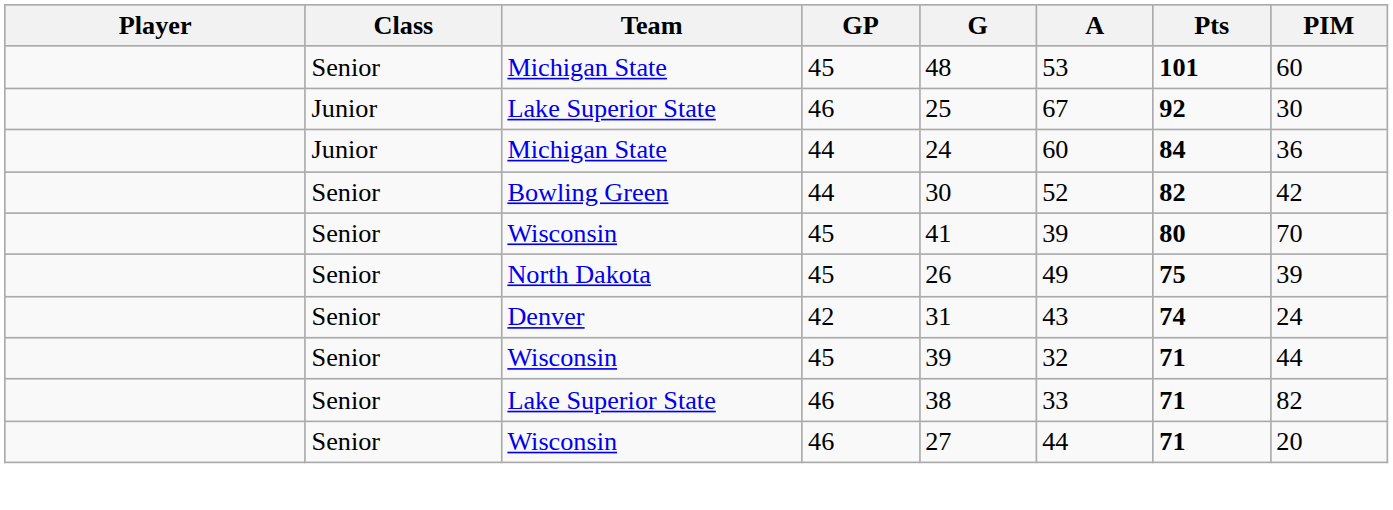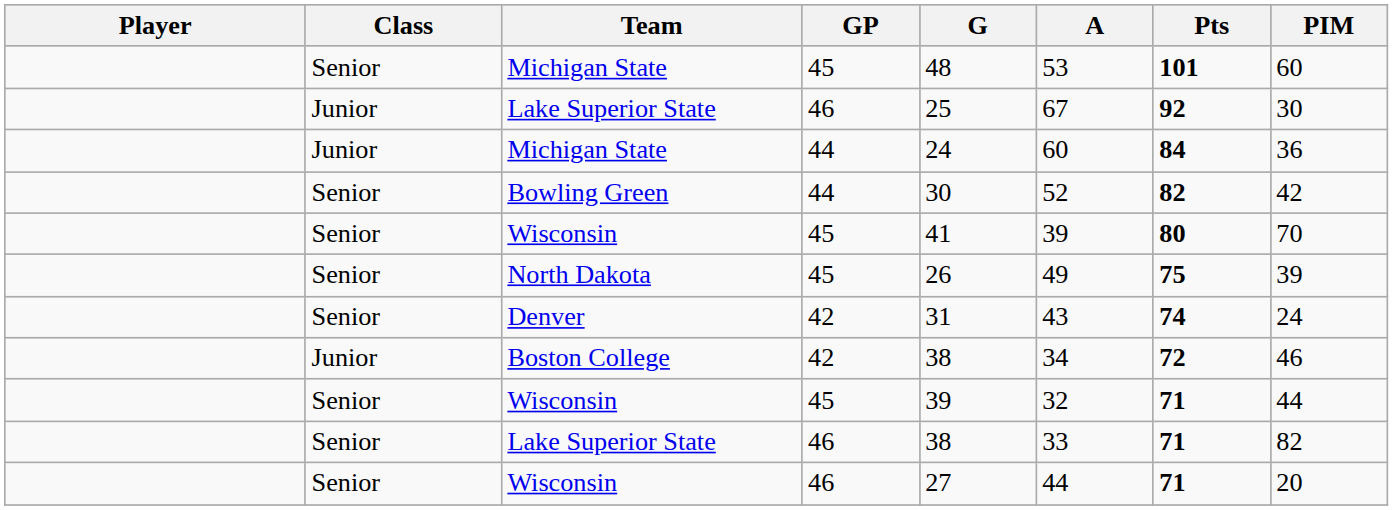 <table class="wikitable sortable">
 <tr>
 <th style="width: 11em;">Player</th>
 <th style="width: 7em;">Class</th>
 <th style="width: 11em;">Team</th>
 <th style="width: 4em;">GP</th>
 <th style="width: 4em;">G</th>
 <th style="width: 4em;">A</th>
 <th style="width: 4em;">Pts</th>
 <th style="width: 4em;">PIM</th>
 </tr>
 <tr>
 <td></td>
 <td>Senior</td>
 <td><a href='#'>Michigan State</a></td>
 <td>45</td>
 <td>48</td>
 <td>53</td>
 <td><strong>101</strong></td>
 <td>60</td>
 </tr>
 <tr>
 <td></td>
 <td>Junior</td>
 <td><a href='#'>Lake Superior State</a></td>
 <td>46</td>
 <td>25</td>
 <td>67</td>
 <td><strong>92</strong></td>
 <td>30</td>
 </tr>
 <tr>
 <td></td>
 <td>Junior</td>
 <td><a href='#'>Michigan State</a></td>
 <td>44</td>
 <td>24</td>
 <td>60</td>
 <td><strong>84</strong></td>
 <td>36</td>
 </tr>
 <tr>
 <td></td>
 <td>Senior</td>
 <td><a href='#'>Bowling Green</a></td>
 <td>44</td>
 <td>30</td>
 <td>52</td>
 <td><strong>82</strong></td>
 <td>42</td>
 </tr>
 <tr>
 <td></td>
 <td>Senior</td>
 <td><a href='#'>Wisconsin</a></td>
 <td>45</td>
 <td>41</td>
 <td>39</td>
 <td><strong>80</strong></td>
 <td>70</td>
 </tr>
 <tr>
 <td></td>
 <td>Senior</td>
 <td><a href='#'>North Dakota</a></td>
 <td>45</td>
 <td>26</td>
 <td>49</td>
 <td><strong>75</strong></td>
 <td>39</td>
 </tr>
 <tr>
 <td></td>
 <td>Senior</td>
 <td><a href='#'>Denver</a></td>
 <td>42</td>
 <td>31</td>
 <td>43</td>
 <td><strong>74</strong></td>
 <td>24</td>
 </tr>
 <tr>
 <td></td>
+<td>Junior</td>
+<td><a href='#'>Boston College</a></td>
+<td>42</td>
+<td>38</td>
+<td>34</td>
+<td><strong>72</strong></td>
+<td>46</td>
+</tr>
+<tr>
+<td></td>
 <td>Senior</td>
 <td><a href='#'>Wisconsin</a></td>
 <td>45</td>
 <td>39</td>
 <td>32</td>
 <td><strong>71</strong></td>
 <td>44</td>
 </tr>
 <tr>
 <td></td>
 <td>Senior</td>
 <td><a href='#'>Lake Superior State</a></td>
 <td>46</td>
 <td>38</td>
 <td>33</td>
 <td><strong>71</strong></td>
 <td>82</td>
 </tr>
 <tr>
 <td></td>
 <td>Senior</td>
 <td><a href='#'>Wisconsin</a></td>
 <td>46</td>
 <td>27</td>
 <td>44</td>
 <td><strong>71</strong></td>
 <td>20</td>
 </tr>
 </table>
